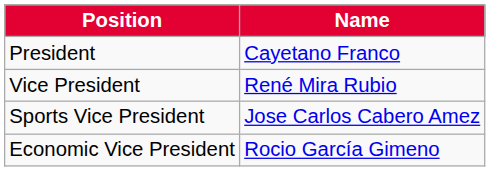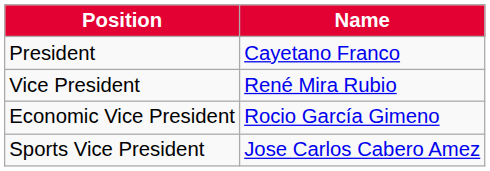 <table class="wikitable">
 <tr>
 <th style="color:#FFFFFF; background:#E30032">Position</th>
 <th style="color:#FFFFFF; background:#E30032">Name</th>
 </tr>
 <tr>
 <td>President</td>
 <td> <a href='#'>Cayetano Franco</a></td>
 </tr>
 <tr>
 <td>Vice President</td>
 <td> <a href='#'>René Mira Rubio</a></td>
 </tr>
 <tr>
+<td>Economic Vice President</td>
+<td> <a href='#'>Rocio García Gimeno</a></td>
+</tr>
+<tr>
 <td>Sports Vice President</td>
 <td> <a href='#'>Jose Carlos Cabero Amez</a></td>
 </tr>
-<tr>
-<td>Economic Vice President</td>
-<td> <a href='#'>Rocio García Gimeno</a></td>
-</tr>
 </table>
